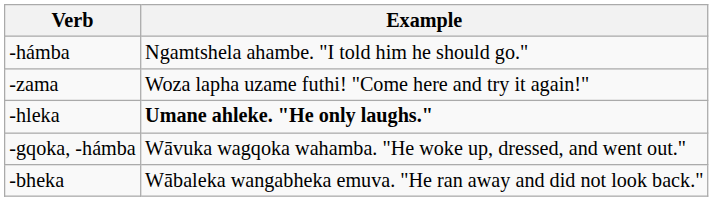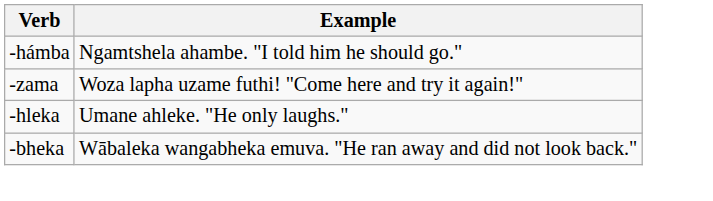 <table class="wikitable">
 <tr>
 <th>Verb</th>
 <th>Example</th>
 </tr>
 <tr>
 <td>-hámba</td>
 <td>Ngamtshela ahambe. "I told him he should go."</td>
 </tr>
 <tr>
 <td>-zama</td>
 <td>Woza lapha uzame futhi! "Come here and try it again!"</td>
 </tr>
 <tr>
 <td>-hleka</td>
-<td><strong>Umane ahleke. "He only laughs."</strong></td>
-</tr>
-<tr>
-<td>-gqoka, -hámba</td>
-<td>Wāvuka wagqoka wahamba. "He woke up, dressed, and went out."</td>
+<td>Umane ahleke. "He only laughs."</td>
 </tr>
 <tr>
 <td>-bheka</td>
 <td>Wābaleka wangabheka emuva. "He ran away and did not look back."</td>
 </tr>
 </table>
